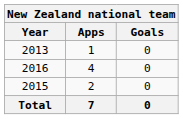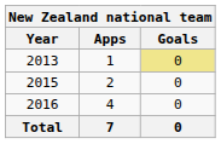 <table class="wikitable" style="text-align:center">
 <tr>
 <th colspan=3>New Zealand national team</th>
 </tr>
 <tr>
 <th>Year</th>
 <th>Apps</th>
 <th>Goals</th>
 </tr>
 <tr>
 <td>2013</td>
 <td>1</td>
+<td style="background: khaki;">0</td>
+</tr>
+<tr>
+<td>2015</td>
+<td>2</td>
 <td>0</td>
 </tr>
 <tr>
 <td>2016</td>
 <td>4</td>
 <td>0</td>
 </tr>
 <tr>
-<td>2015</td>
-<td>2</td>
-<td>0</td>
-</tr>
-<tr>
 <th>Total</th>
 <th>7</th>
 <th>0</th>
 </tr>
 </table>
